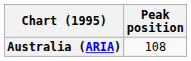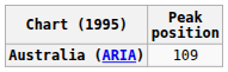 <table class="wikitable plainrowheaders" style="text-align:center">
 <tr>
 <th scope="col">Chart (1995)</th>
 <th scope="col">Peak<br>position</th>
 </tr>
 <tr>
 <th scope="row">Australia (<a href='#'>ARIA</a>)</th>
-<td>108</td>
+<td>109</td>
 </tr>
 </table>
